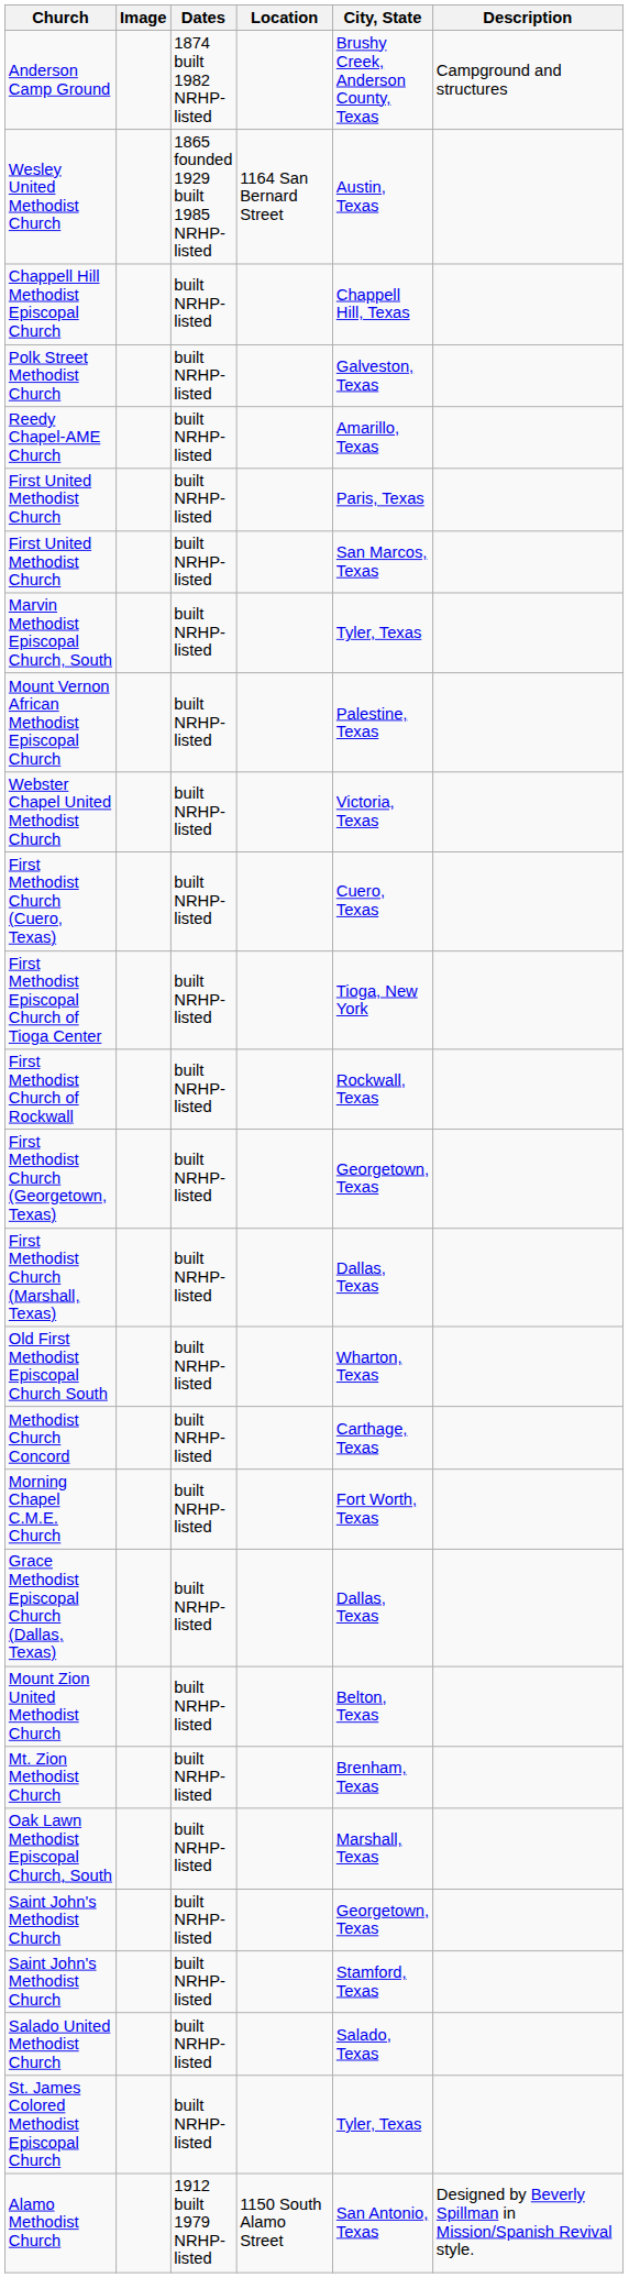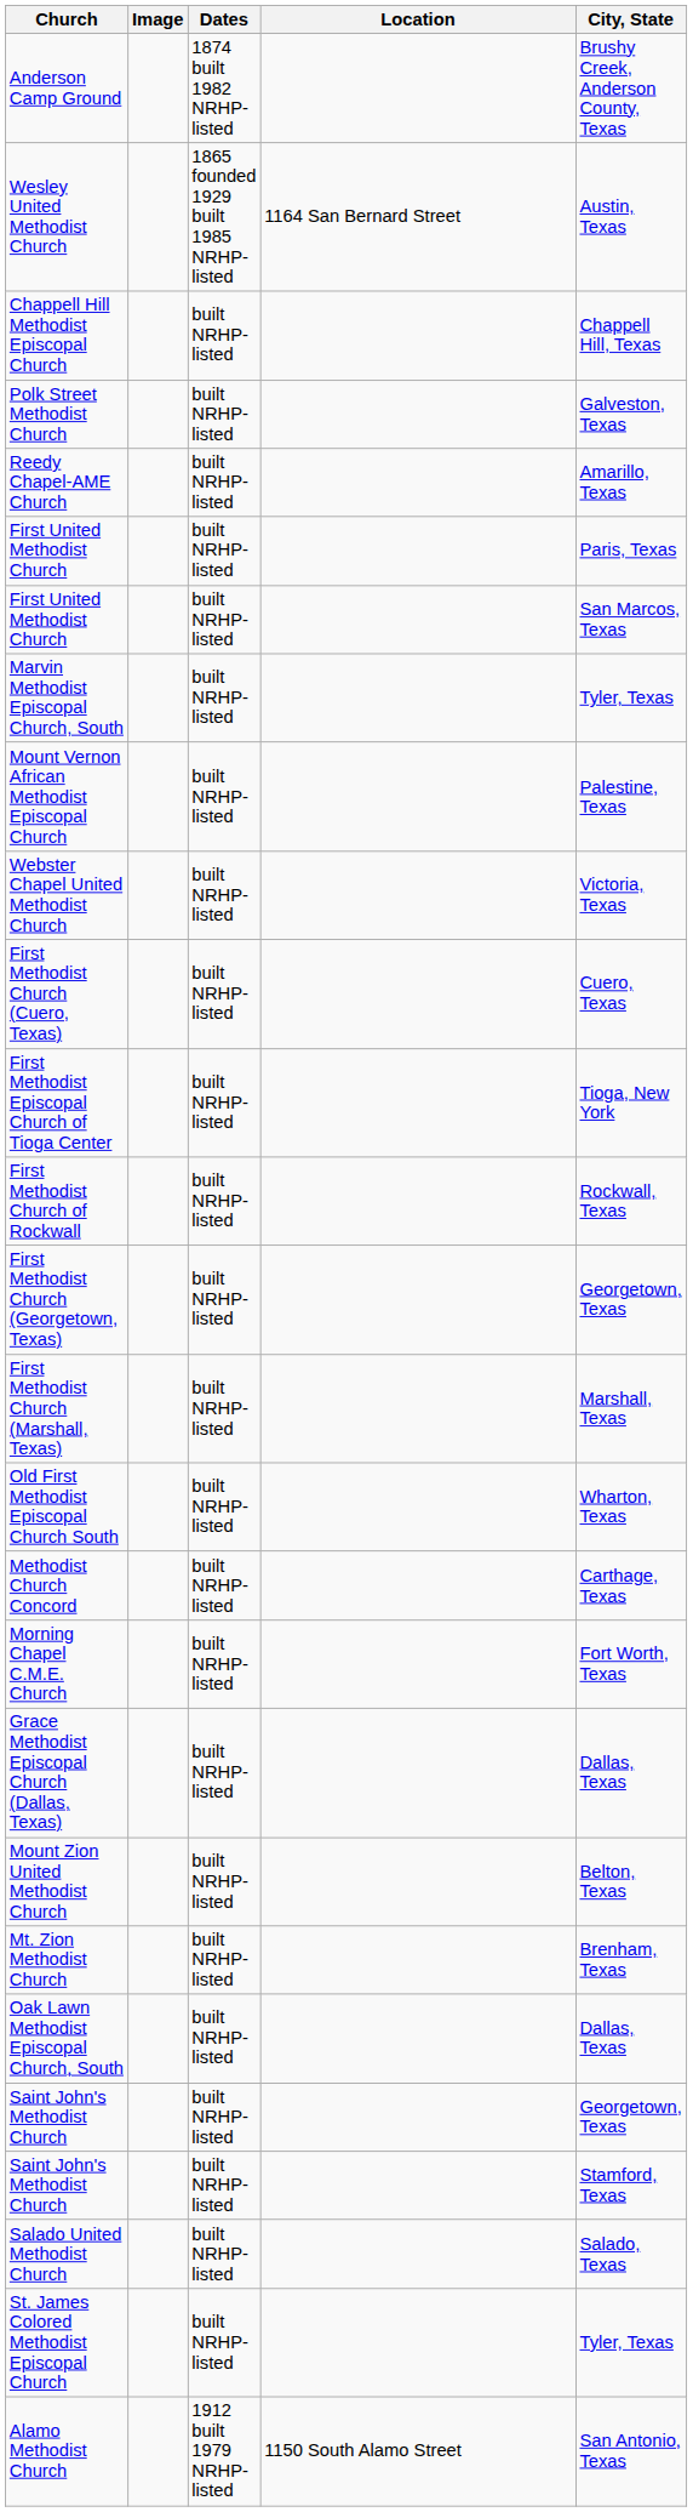 <table class="wikitable sortable" style="width:98%">
 <tr>
 <th style="width:18%;"><strong>Church</strong></th>
 <th style="width:8%;" class="unsortable"><strong>Image</strong></th>
 <th style="width:10%;"><strong>Dates</strong></th>
 <th><strong>Location</strong></th>
 <th style="width:8%;"><strong>City, State</strong></th>
-<th class="unsortable"><strong>Description</strong></th>
 </tr>
 <tr>
 <td><a href='#'>Anderson Camp Ground</a></td>
 <td></td>
 <td>1874 built<br>1982 NRHP-listed</td>
 <td><small></small></td>
 <td><a href='#'>Brushy Creek, Anderson County, Texas</a></td>
-<td>Campground and structures</td>
 </tr>
 <tr>
 <td><a href='#'>Wesley United Methodist Church</a></td>
 <td></td>
 <td>1865 founded<br>1929 built<br>1985 NRHP-listed</td>
 <td>1164 San Bernard Street</td>
 <td><a href='#'>Austin, Texas</a></td>
-<td></td>
 </tr>
 <tr>
 <td><a href='#'>Chappell Hill Methodist Episcopal Church</a></td>
 <td></td>
 <td>built<br> NRHP-listed</td>
 <td></td>
 <td><a href='#'>Chappell Hill, Texas</a></td>
-<td></td>
 </tr>
 <tr>
 <td><a href='#'>Polk Street Methodist Church</a></td>
 <td></td>
 <td>built<br> NRHP-listed</td>
 <td></td>
 <td><a href='#'>Galveston, Texas</a></td>
-<td></td>
 </tr>
 <tr>
 <td><a href='#'>Reedy Chapel-AME Church</a></td>
 <td></td>
 <td>built<br> NRHP-listed</td>
 <td></td>
 <td><a href='#'>Amarillo, Texas</a></td>
-<td></td>
 </tr>
 <tr ->
 <td><a href='#'>First United Methodist Church</a></td>
 <td></td>
 <td>built<br> NRHP-listed</td>
 <td></td>
 <td><a href='#'>Paris, Texas</a></td>
-<td></td>
 </tr>
 <tr>
 <td><a href='#'>First United Methodist Church</a></td>
 <td></td>
 <td>built<br> NRHP-listed</td>
 <td></td>
 <td><a href='#'>San Marcos, Texas</a></td>
-<td></td>
 </tr>
 <tr>
 <td><a href='#'>Marvin Methodist Episcopal Church, South</a></td>
 <td></td>
 <td>built<br> NRHP-listed</td>
 <td></td>
 <td><a href='#'>Tyler, Texas</a></td>
-<td></td>
 </tr>
 <tr>
 <td><a href='#'>Mount Vernon African Methodist Episcopal Church</a></td>
 <td></td>
 <td>built<br> NRHP-listed</td>
 <td></td>
 <td><a href='#'>Palestine, Texas</a></td>
-<td></td>
 </tr>
 <tr>
 <td><a href='#'>Webster Chapel United Methodist Church</a></td>
 <td></td>
 <td>built<br> NRHP-listed</td>
 <td></td>
 <td><a href='#'>Victoria, Texas</a></td>
-<td></td>
 </tr>
 <tr>
 <td><a href='#'>First Methodist Church (Cuero, Texas)</a></td>
 <td></td>
 <td>built<br> NRHP-listed</td>
 <td></td>
 <td><a href='#'>Cuero, Texas</a></td>
-<td></td>
 </tr>
 <tr>
 <td><a href='#'>First Methodist Episcopal Church of Tioga Center</a></td>
 <td></td>
 <td>built<br> NRHP-listed</td>
 <td></td>
 <td><a href='#'>Tioga, New York</a></td>
-<td></td>
 </tr>
 <tr>
 <td><a href='#'>First Methodist Church of Rockwall</a></td>
 <td></td>
 <td>built<br> NRHP-listed</td>
 <td></td>
 <td><a href='#'>Rockwall, Texas</a></td>
-<td></td>
 </tr>
 <tr>
 <td><a href='#'>First Methodist Church (Georgetown, Texas)</a></td>
 <td></td>
 <td>built<br> NRHP-listed</td>
 <td></td>
 <td><a href='#'>Georgetown, Texas</a></td>
-<td></td>
 </tr>
 <tr>
 <td><a href='#'>First Methodist Church (Marshall, Texas)</a></td>
 <td></td>
 <td>built<br> NRHP-listed</td>
 <td></td>
-<td><a href='#'>Dallas, Texas</a></td>
-<td></td>
+<td><a href='#'>Marshall, Texas</a></td>
 </tr>
 <tr>
 <td><a href='#'>Old First Methodist Episcopal Church South</a></td>
 <td></td>
 <td>built<br> NRHP-listed</td>
 <td></td>
 <td><a href='#'>Wharton, Texas</a></td>
-<td></td>
 </tr>
 <tr>
 <td><a href='#'>Methodist Church Concord</a></td>
 <td></td>
 <td>built<br> NRHP-listed</td>
 <td></td>
 <td><a href='#'>Carthage, Texas</a></td>
-<td></td>
 </tr>
 <tr>
 <td><a href='#'>Morning Chapel C.M.E. Church</a></td>
 <td></td>
 <td>built<br> NRHP-listed</td>
 <td></td>
 <td><a href='#'>Fort Worth, Texas</a></td>
-<td></td>
 </tr>
 <tr>
 <td><a href='#'>Grace Methodist Episcopal Church (Dallas, Texas)</a></td>
 <td></td>
 <td>built<br> NRHP-listed</td>
 <td></td>
 <td><a href='#'>Dallas, Texas</a></td>
-<td></td>
 </tr>
 <tr>
 <td><a href='#'>Mount Zion United Methodist Church</a></td>
 <td></td>
 <td>built<br> NRHP-listed</td>
 <td></td>
 <td><a href='#'>Belton, Texas</a></td>
-<td></td>
 </tr>
 <tr>
 <td><a href='#'>Mt. Zion Methodist Church</a></td>
 <td></td>
 <td>built<br> NRHP-listed</td>
 <td></td>
 <td><a href='#'>Brenham, Texas</a></td>
-<td></td>
 </tr>
 <tr>
 <td><a href='#'>Oak Lawn Methodist Episcopal Church, South</a></td>
 <td></td>
 <td>built<br> NRHP-listed</td>
 <td></td>
-<td><a href='#'>Marshall, Texas</a></td>
-<td></td>
+<td><a href='#'>Dallas, Texas</a></td>
 </tr>
 <tr>
 <td><a href='#'>Saint John's Methodist Church</a></td>
 <td></td>
 <td>built<br> NRHP-listed</td>
 <td></td>
 <td><a href='#'>Georgetown, Texas</a></td>
-<td></td>
 </tr>
 <tr>
 <td><a href='#'>Saint John's Methodist Church</a></td>
 <td></td>
 <td>built<br> NRHP-listed</td>
 <td></td>
 <td><a href='#'>Stamford, Texas</a></td>
-<td></td>
 </tr>
 <tr>
 <td><a href='#'>Salado United Methodist Church</a></td>
 <td></td>
 <td>built<br> NRHP-listed</td>
 <td></td>
 <td><a href='#'>Salado, Texas</a></td>
-<td></td>
 </tr>
 <tr>
 <td><a href='#'>St. James Colored Methodist Episcopal Church</a></td>
 <td></td>
 <td>built<br> NRHP-listed</td>
 <td></td>
 <td><a href='#'>Tyler, Texas</a></td>
-<td></td>
 </tr>
 <tr>
 <td><a href='#'>Alamo Methodist Church</a></td>
 <td></td>
 <td>1912 built<br>1979 NRHP-listed</td>
 <td>1150 South Alamo Street<br><small></small></td>
 <td><a href='#'>San Antonio, Texas</a></td>
-<td>Designed by <a href='#'>Beverly Spillman</a> in <a href='#'>Mission/Spanish Revival</a> style.</td>
 </tr>
 </table>
